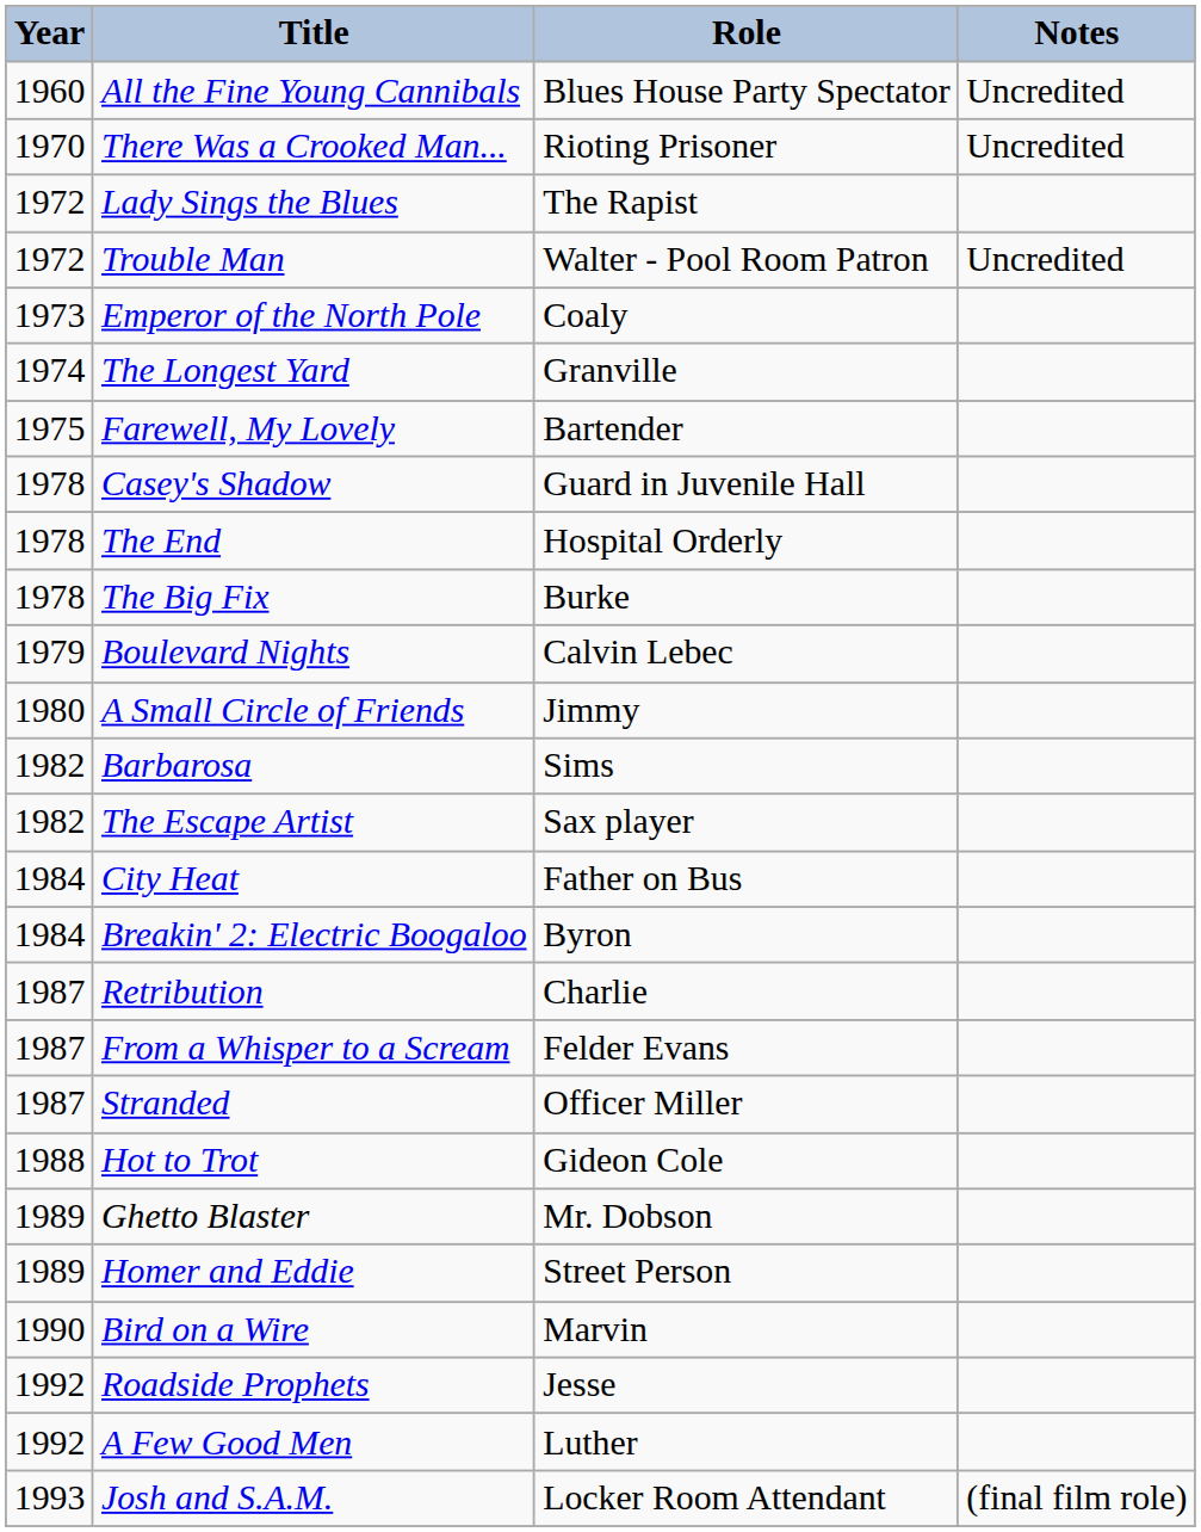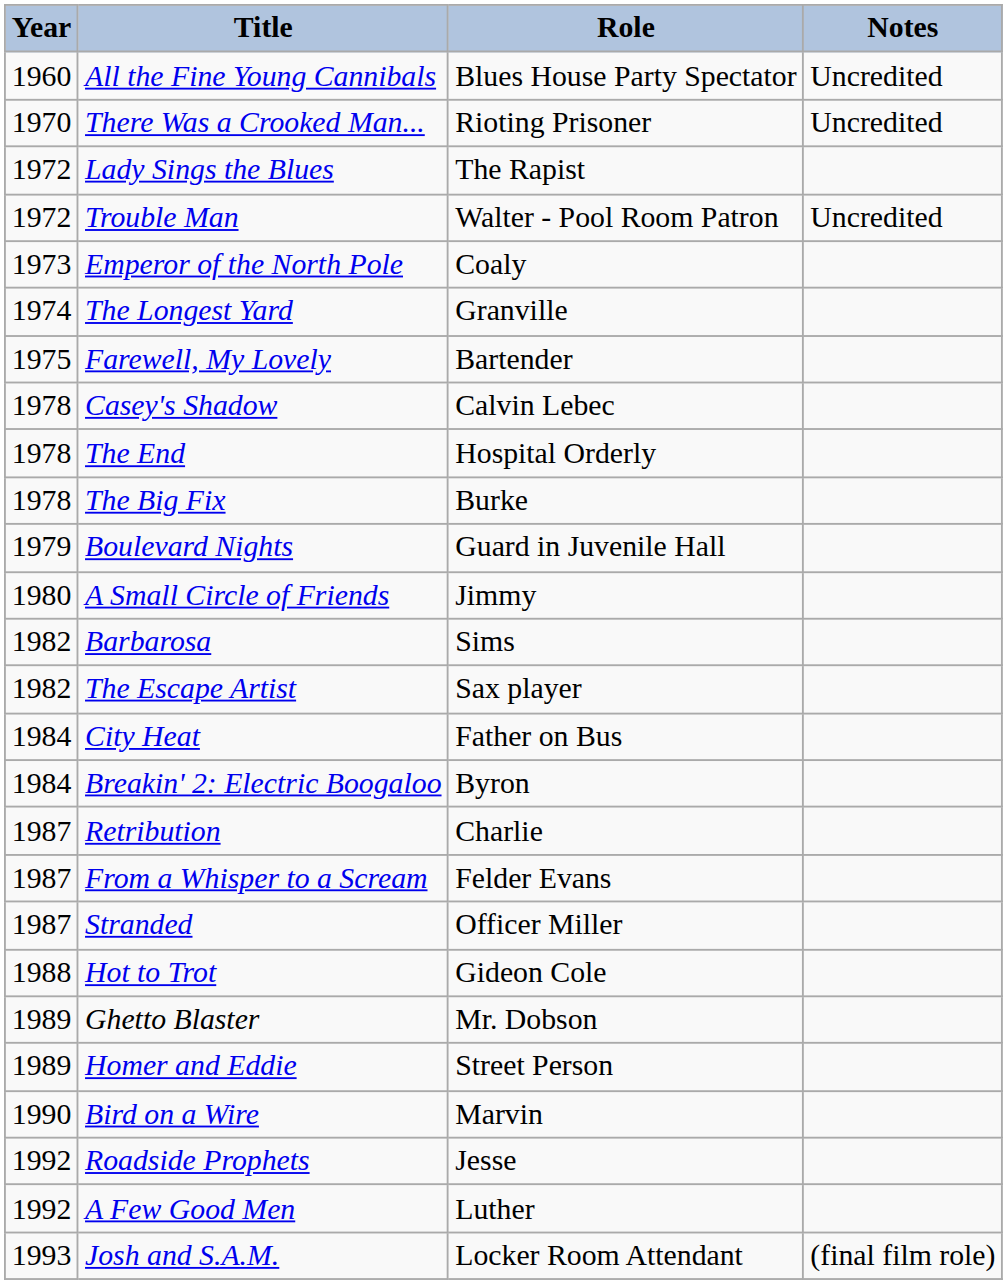 <table class="wikitable" style="font-size:100%;">
 <tr>
 <th style="background:#B0C4DE;">Year</th>
 <th style="background:#B0C4DE;">Title</th>
 <th style="background:#B0C4DE;">Role</th>
 <th style="background:#B0C4DE;">Notes</th>
 </tr>
 <tr>
 <td>1960</td>
 <td><em><a href='#'>All the Fine Young Cannibals</a></em></td>
 <td>Blues House Party Spectator</td>
 <td>Uncredited</td>
 </tr>
 <tr>
 <td>1970</td>
 <td><em><a href='#'>There Was a Crooked Man...</a></em></td>
 <td>Rioting Prisoner</td>
 <td>Uncredited</td>
 </tr>
 <tr>
 <td>1972</td>
 <td><em><a href='#'>Lady Sings the Blues</a></em></td>
 <td>The Rapist</td>
 <td></td>
 </tr>
 <tr>
 <td>1972</td>
 <td><em><a href='#'>Trouble Man</a></em></td>
 <td>Walter - Pool Room Patron</td>
 <td>Uncredited</td>
 </tr>
 <tr>
 <td>1973</td>
 <td><em><a href='#'>Emperor of the North Pole</a></em></td>
 <td>Coaly</td>
 <td></td>
 </tr>
 <tr>
 <td>1974</td>
 <td><em><a href='#'>The Longest Yard</a></em></td>
 <td>Granville</td>
 <td></td>
 </tr>
 <tr>
 <td>1975</td>
 <td><em><a href='#'>Farewell, My Lovely</a></em></td>
 <td>Bartender</td>
 <td></td>
 </tr>
 <tr>
 <td>1978</td>
 <td><em><a href='#'>Casey's Shadow</a></em></td>
-<td>Guard in Juvenile Hall</td>
+<td>Calvin Lebec</td>
 <td></td>
 </tr>
 <tr>
 <td>1978</td>
 <td><em><a href='#'>The End</a></em></td>
 <td>Hospital Orderly</td>
 <td></td>
 </tr>
 <tr>
 <td>1978</td>
 <td><em><a href='#'>The Big Fix</a></em></td>
 <td>Burke</td>
 <td></td>
 </tr>
 <tr>
 <td>1979</td>
 <td><em><a href='#'>Boulevard Nights</a></em></td>
-<td>Calvin Lebec</td>
+<td>Guard in Juvenile Hall</td>
 <td></td>
 </tr>
 <tr>
 <td>1980</td>
 <td><em><a href='#'>A Small Circle of Friends</a></em></td>
 <td>Jimmy</td>
 <td></td>
 </tr>
 <tr>
 <td>1982</td>
 <td><em><a href='#'>Barbarosa</a></em></td>
 <td>Sims</td>
 <td></td>
 </tr>
 <tr>
 <td>1982</td>
 <td><em><a href='#'>The Escape Artist</a></em></td>
 <td>Sax player</td>
 <td></td>
 </tr>
 <tr>
 <td>1984</td>
 <td><em><a href='#'>City Heat</a></em></td>
 <td>Father on Bus</td>
 <td></td>
 </tr>
 <tr>
 <td>1984</td>
 <td><em><a href='#'>Breakin' 2: Electric Boogaloo</a></em></td>
 <td>Byron</td>
 <td></td>
 </tr>
 <tr>
 <td>1987</td>
 <td><em><a href='#'>Retribution</a></em></td>
 <td>Charlie</td>
 <td></td>
 </tr>
 <tr>
 <td>1987</td>
 <td><em><a href='#'>From a Whisper to a Scream</a></em></td>
 <td>Felder Evans</td>
 <td></td>
 </tr>
 <tr>
 <td>1987</td>
 <td><em><a href='#'>Stranded</a></em></td>
 <td>Officer Miller</td>
 <td></td>
 </tr>
 <tr>
 <td>1988</td>
 <td><em><a href='#'>Hot to Trot</a></em></td>
 <td>Gideon Cole</td>
 <td></td>
 </tr>
 <tr>
 <td>1989</td>
 <td><em>Ghetto Blaster</em></td>
 <td>Mr. Dobson</td>
 <td></td>
 </tr>
 <tr>
 <td>1989</td>
 <td><em><a href='#'>Homer and Eddie</a></em></td>
 <td>Street Person</td>
 <td></td>
 </tr>
 <tr>
 <td>1990</td>
 <td><em><a href='#'>Bird on a Wire</a></em></td>
 <td>Marvin</td>
 <td></td>
 </tr>
 <tr>
 <td>1992</td>
 <td><em><a href='#'>Roadside Prophets</a></em></td>
 <td>Jesse</td>
 <td></td>
 </tr>
 <tr>
 <td>1992</td>
 <td><em><a href='#'>A Few Good Men</a></em></td>
 <td>Luther</td>
 <td></td>
 </tr>
 <tr>
 <td>1993</td>
 <td><em><a href='#'>Josh and S.A.M.</a></em></td>
 <td>Locker Room Attendant</td>
 <td>(final film role)</td>
 </tr>
 </table>
